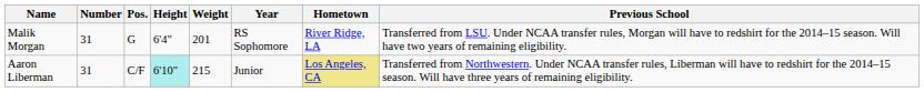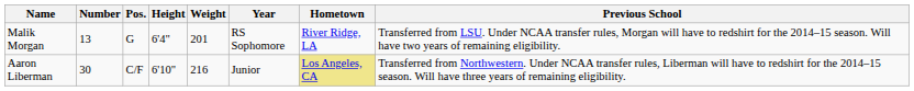 <table class="wikitable sortable" border="1">
 <tr>
 <th>Name</th>
 <th>Number</th>
 <th>Pos.</th>
 <th>Height</th>
 <th>Weight</th>
 <th>Year</th>
 <th>Hometown</th>
 <th class="unsortable">Previous School</th>
 </tr>
 <tr>
 <td sortname>Malik Morgan</td>
-<td>31</td>
+<td>13</td>
 <td>G</td>
 <td>6'4"</td>
 <td>201</td>
 <td>RS Sophomore</td>
 <td><a href='#'>River Ridge, LA</a></td>
 <td>Transferred from <a href='#'>LSU</a>. Under NCAA transfer rules, Morgan will have to redshirt for the 2014–15 season. Will have two years of remaining eligibility.</td>
 </tr>
 <tr>
 <td sortname>Aaron Liberman</td>
-<td>31</td>
+<td>30</td>
 <td>C/F</td>
-<td style="background: paleturquoise;">6'10"</td>
-<td>215</td>
+<td>6'10"</td>
+<td>216</td>
 <td>Junior</td>
 <td style="background: khaki;"><a href='#'>Los Angeles, CA</a></td>
 <td>Transferred from <a href='#'>Northwestern</a>. Under NCAA transfer rules, Liberman will have to redshirt for the 2014–15 season. Will have three years of remaining eligibility.</td>
 </tr>
 </table>
